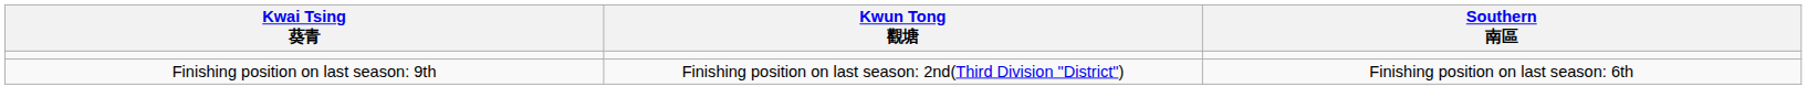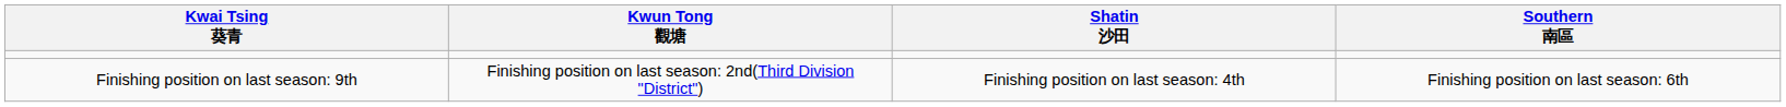 <table class="wikitable" align=center width=90%>
 <tr>
 <th width=25%><a href='#'>Kwai Tsing</a><br>葵青</th>
 <th width=25%><a href='#'>Kwun Tong</a><br>觀塘</th>
+<th width=25%><a href='#'>Shatin</a><br>沙田</th>
 <th width=25%><a href='#'>Southern</a><br>南區</th>
 </tr>
 <tr>
+<td align=center></td>
 <td align=center></td>
 <td align=center></td>
 <td align=center></td>
 </tr>
 <tr>
 <td align=center>Finishing position on last season: 9th</td>
 <td align=center>Finishing position on last season: 2nd(<a href='#'>Third Division "District"</a>)</td>
+<td align=center>Finishing position on last season: 4th</td>
 <td align=center>Finishing position on last season: 6th</td>
 </tr>
 </table>
